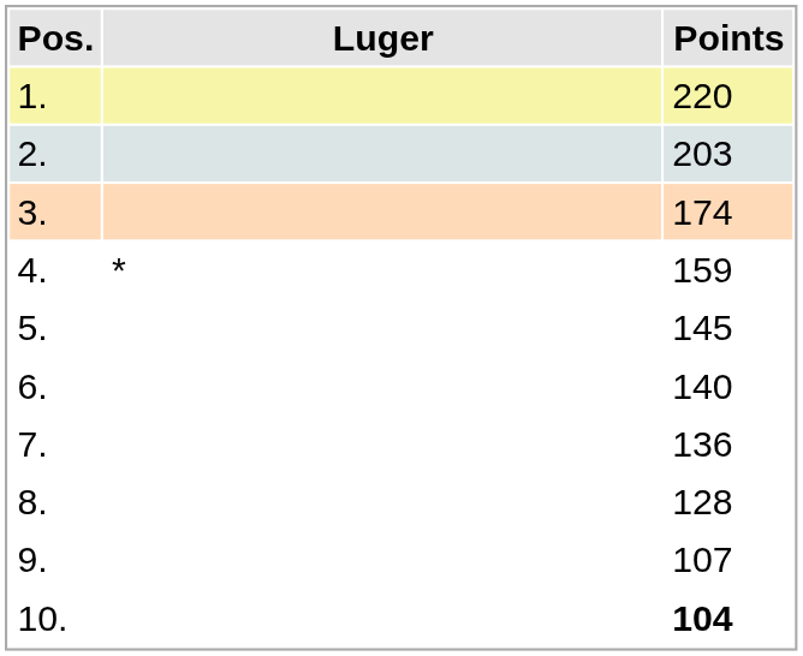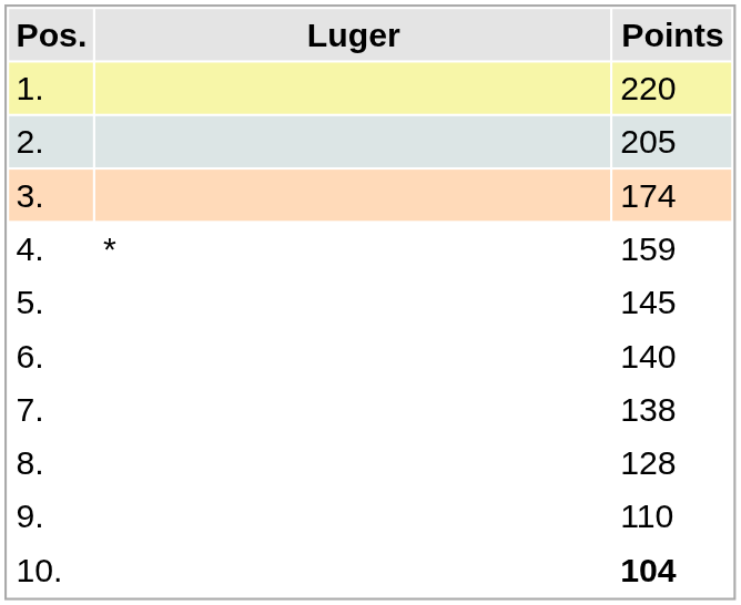 <table cellspacing="1" cellpadding="3" style="border:1px solid #aaa; font-size:90%;">
 <tr style="background:#e4e4e4;">
 <th style="width:10px;">Pos.</th>
 <th style="width:215px;">Luger</th>
 <th style="width:45px;">Points</th>
 </tr>
 <tr style="background:#f7f6a8;">
 <td>1.</td>
 <td align="left"><strong></strong></td>
 <td>220</td>
 </tr>
 <tr style="background:#dce5e5;">
 <td>2.</td>
 <td align="left"></td>
-<td>203</td>
+<td>205</td>
 </tr>
 <tr style="background:#ffdab9;">
 <td>3.</td>
 <td align="left"></td>
 <td>174</td>
 </tr>
 <tr>
 <td>4.</td>
 <td align="left">*</td>
 <td>159</td>
 </tr>
 <tr>
 <td>5.</td>
 <td align="left"></td>
 <td>145</td>
 </tr>
 <tr>
 <td>6.</td>
 <td align="left"></td>
 <td>140</td>
 </tr>
 <tr>
 <td>7.</td>
 <td align="left"></td>
-<td>136</td>
+<td>138</td>
 </tr>
 <tr>
 <td>8.</td>
 <td align="left"></td>
 <td>128</td>
 </tr>
 <tr>
 <td>9.</td>
 <td align="left"></td>
-<td>107</td>
+<td>110</td>
 </tr>
 <tr>
 <td>10.</td>
 <td align="left"></td>
 <td><strong>104</strong></td>
 </tr>
 </table>
